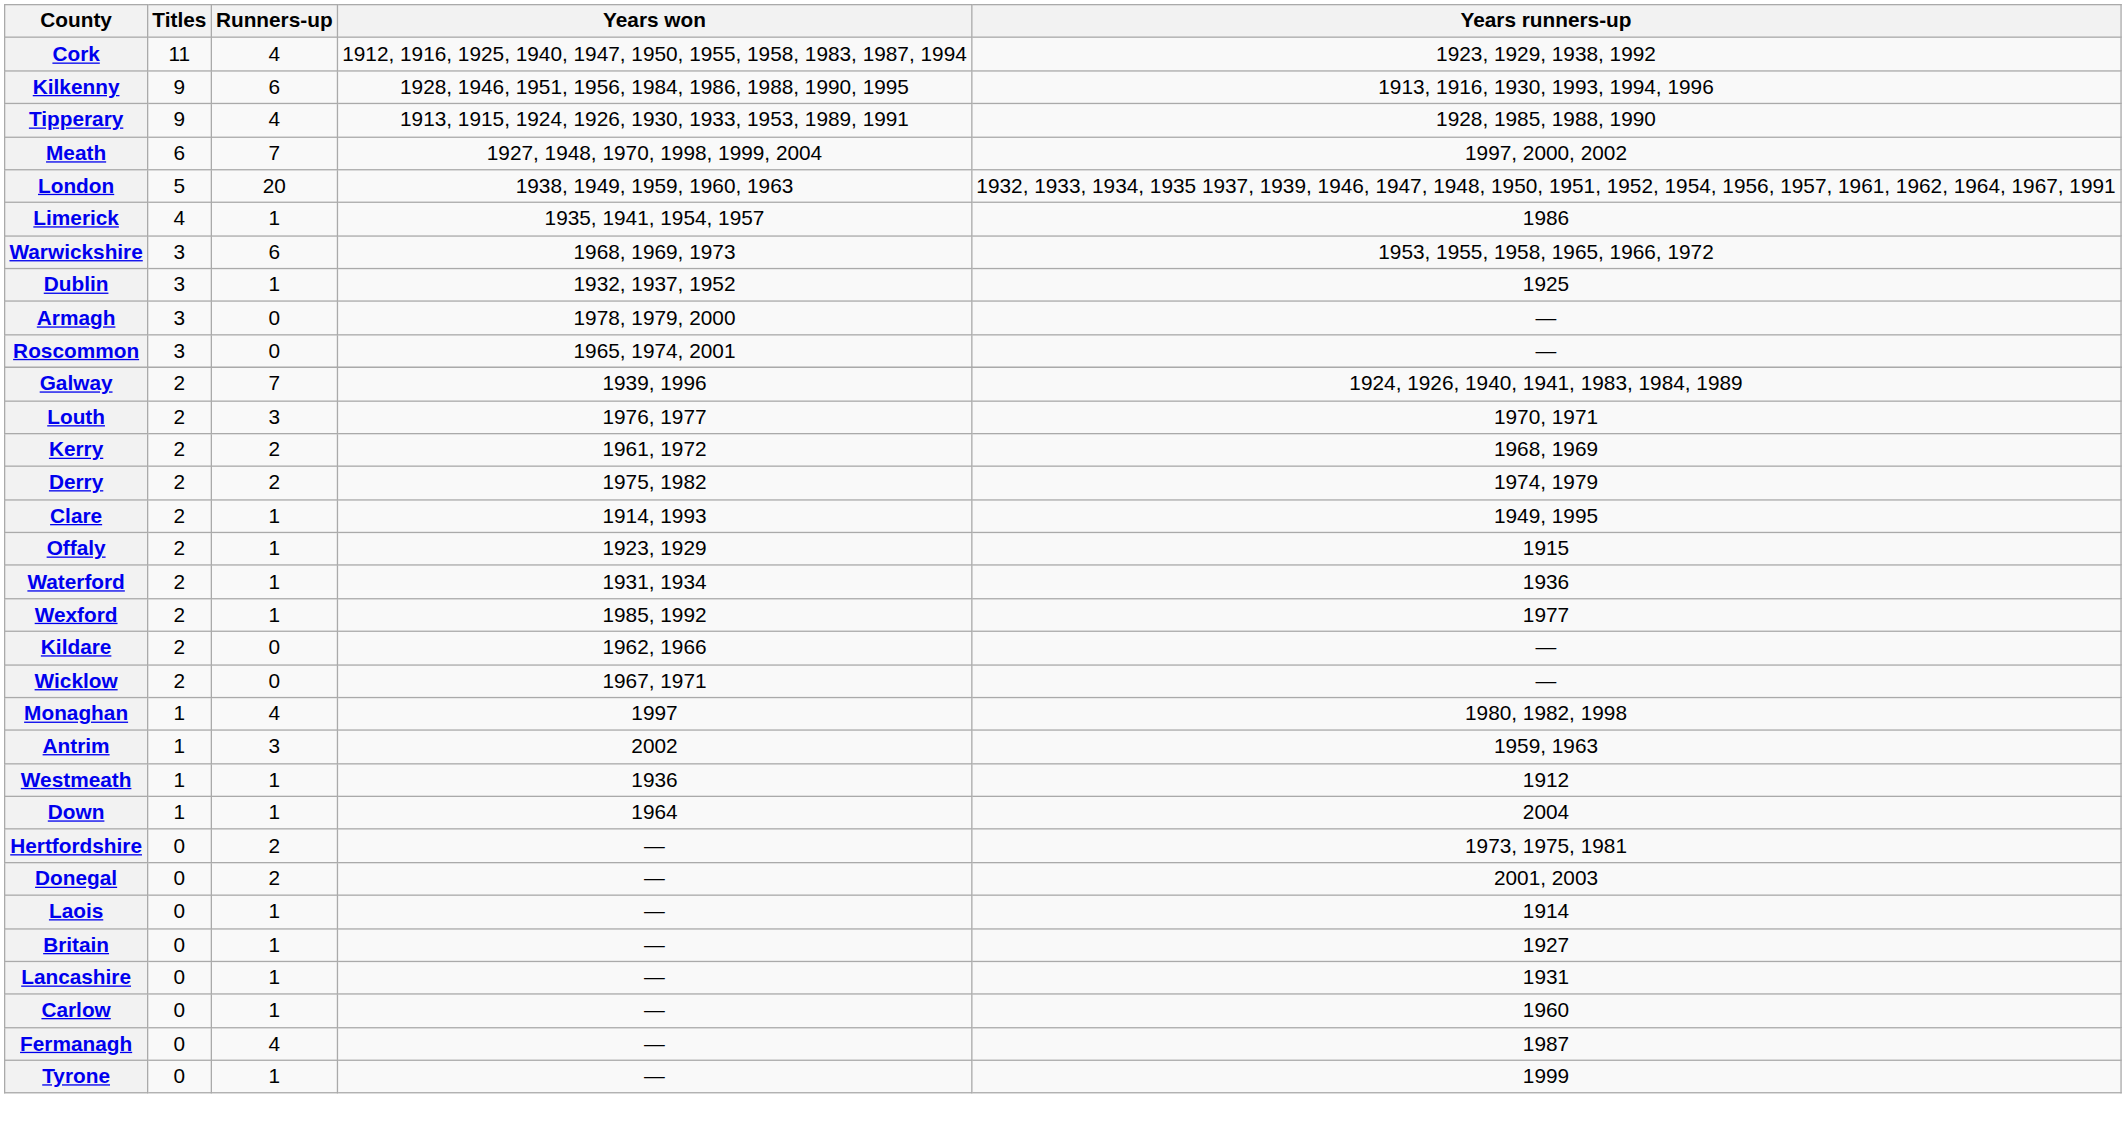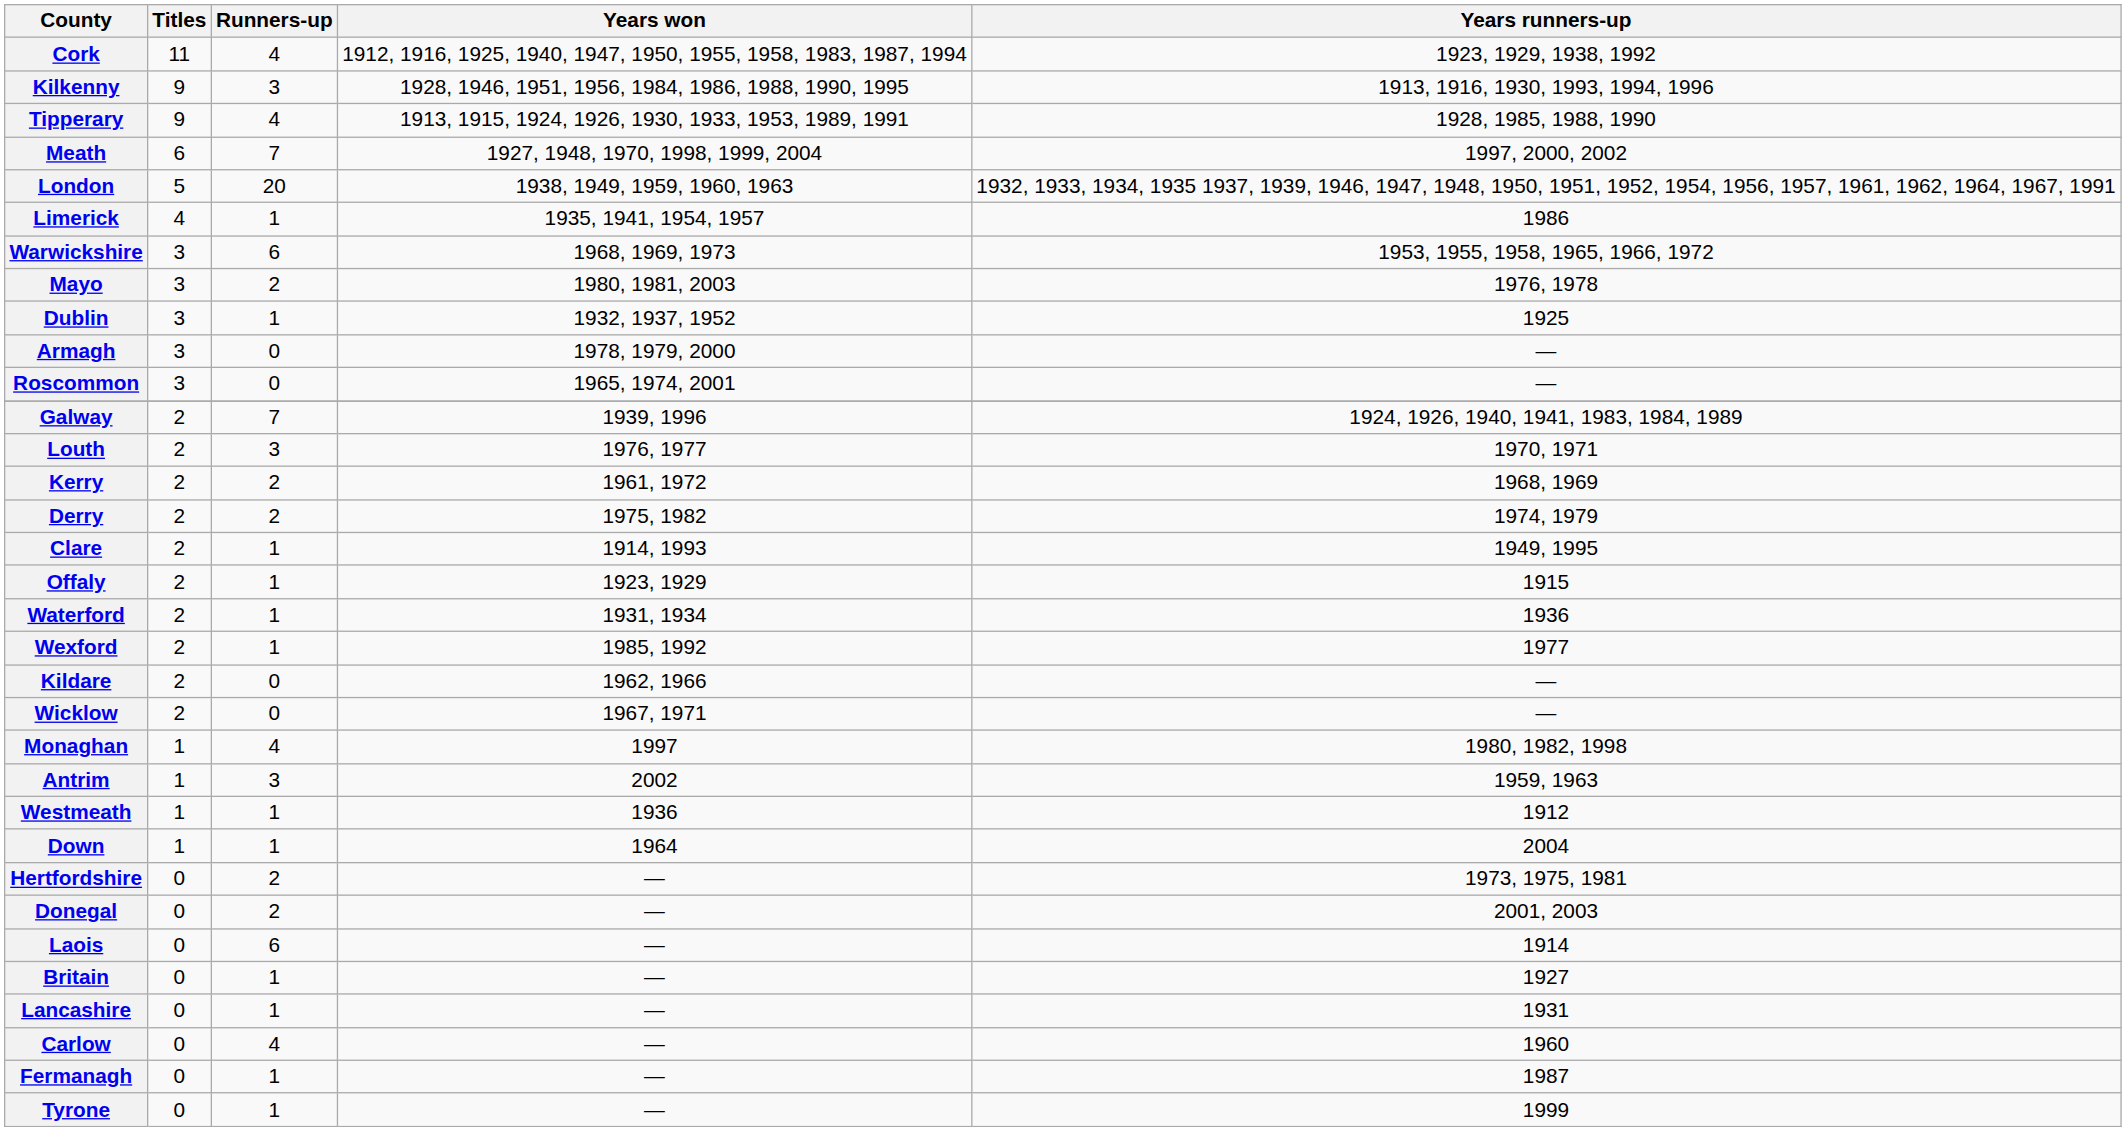 <table class="wikitable plainrowheaders sortable">
 <tr>
 <th>County</th>
 <th>Titles</th>
 <th>Runners-up</th>
 <th>Years won</th>
 <th>Years runners-up</th>
 </tr>
 <tr align="center">
 <th scope="row"> <a href='#'>Cork</a></th>
 <td>11</td>
 <td>4</td>
 <td>1912, 1916, 1925, 1940, 1947, 1950, 1955, 1958, 1983, 1987, 1994</td>
 <td>1923, 1929, 1938, 1992</td>
 </tr>
 <tr align="center">
 <th scope="row"> <a href='#'>Kilkenny</a></th>
 <td>9</td>
-<td>6</td>
+<td>3</td>
 <td>1928, 1946, 1951, 1956, 1984, 1986, 1988, 1990, 1995</td>
 <td>1913, 1916, 1930, 1993, 1994, 1996</td>
 </tr>
 <tr align="center">
 <th scope="row"> <a href='#'>Tipperary</a></th>
 <td>9</td>
 <td>4</td>
 <td>1913, 1915, 1924, 1926, 1930, 1933, 1953, 1989, 1991</td>
 <td>1928, 1985, 1988, 1990</td>
 </tr>
 <tr align="center">
 <th scope="row"> <a href='#'>Meath</a></th>
 <td>6</td>
 <td>7</td>
 <td>1927, 1948, 1970, 1998, 1999, 2004</td>
 <td>1997, 2000, 2002</td>
 </tr>
 <tr align="center">
 <th scope="row"> <a href='#'>London</a></th>
 <td>5</td>
 <td>20</td>
 <td>1938, 1949, 1959, 1960, 1963</td>
 <td>1932, 1933, 1934, 1935 1937, 1939, 1946, 1947, 1948, 1950, 1951, 1952, 1954, 1956, 1957, 1961, 1962, 1964, 1967, 1991</td>
 </tr>
 <tr align="center">
 <th scope="row"> <a href='#'>Limerick</a></th>
 <td>4</td>
 <td>1</td>
 <td>1935, 1941, 1954, 1957</td>
 <td>1986</td>
 </tr>
 <tr align="center">
 <th scope="row"> <a href='#'>Warwickshire</a></th>
 <td>3</td>
 <td>6</td>
 <td>1968, 1969, 1973</td>
 <td>1953, 1955, 1958, 1965, 1966, 1972</td>
+</tr>
+<tr align="center">
+<th scope="row"> <a href='#'>Mayo</a></th>
+<td>3</td>
+<td>2</td>
+<td>1980, 1981, 2003</td>
+<td>1976, 1978</td>
 </tr>
 <tr align="center">
 <th scope="row"> <a href='#'>Dublin</a></th>
 <td>3</td>
 <td>1</td>
 <td>1932, 1937, 1952</td>
 <td>1925</td>
 </tr>
 <tr align="center">
 <th scope="row"> <a href='#'>Armagh</a></th>
 <td>3</td>
 <td>0</td>
 <td>1978, 1979, 2000</td>
 <td>—</td>
 </tr>
 <tr align="center">
 <th scope="row"> <a href='#'>Roscommon</a></th>
 <td>3</td>
 <td>0</td>
 <td>1965, 1974, 2001</td>
 <td>—</td>
 </tr>
 <tr>
 </tr>
 <tr align="center">
 <th scope="row">  <a href='#'>Galway</a></th>
 <td>2</td>
 <td>7</td>
 <td>1939, 1996</td>
 <td>1924, 1926, 1940, 1941, 1983, 1984, 1989</td>
 </tr>
 <tr align="center">
 <th scope="row"> <a href='#'>Louth</a></th>
 <td>2</td>
 <td>3</td>
 <td>1976, 1977</td>
 <td>1970, 1971</td>
 </tr>
 <tr align="center">
 <th scope="row"> <a href='#'>Kerry</a></th>
 <td>2</td>
 <td>2</td>
 <td>1961, 1972</td>
 <td>1968, 1969</td>
 </tr>
 <tr align="center">
 <th scope="row"> <a href='#'>Derry</a></th>
 <td>2</td>
 <td>2</td>
 <td>1975, 1982</td>
 <td>1974, 1979</td>
 </tr>
 <tr align="center">
 <th scope="row"> <a href='#'>Clare</a></th>
 <td>2</td>
 <td>1</td>
 <td>1914, 1993</td>
 <td>1949, 1995</td>
 </tr>
 <tr align="center">
 <th scope="row"> <a href='#'>Offaly</a></th>
 <td>2</td>
 <td>1</td>
 <td>1923, 1929</td>
 <td>1915</td>
 </tr>
 <tr align="center">
 <th scope="row"> <a href='#'>Waterford</a></th>
 <td>2</td>
 <td>1</td>
 <td>1931, 1934</td>
 <td>1936</td>
 </tr>
 <tr align="center">
 <th scope="row"> <a href='#'>Wexford</a></th>
 <td>2</td>
 <td>1</td>
 <td>1985, 1992</td>
 <td>1977</td>
 </tr>
 <tr align="center">
 <th scope="row"> <a href='#'>Kildare</a></th>
 <td>2</td>
 <td>0</td>
 <td>1962, 1966</td>
 <td>—</td>
 </tr>
 <tr align="center">
 <th scope="row"> <a href='#'>Wicklow</a></th>
 <td>2</td>
 <td>0</td>
 <td>1967, 1971</td>
 <td>—</td>
 </tr>
 <tr align="center">
 <th scope="row"> <a href='#'>Monaghan</a></th>
 <td>1</td>
 <td>4</td>
 <td>1997</td>
 <td>1980, 1982, 1998</td>
 </tr>
 <tr align="center">
 <th scope="row"> <a href='#'>Antrim</a></th>
 <td>1</td>
 <td>3</td>
 <td>2002</td>
 <td>1959, 1963</td>
 </tr>
 <tr align="center">
 <th scope="row"> <a href='#'>Westmeath</a></th>
 <td>1</td>
 <td>1</td>
 <td>1936</td>
 <td>1912</td>
 </tr>
 <tr align="center">
 <th scope="row"> <a href='#'>Down</a></th>
 <td>1</td>
 <td>1</td>
 <td>1964</td>
 <td>2004</td>
 </tr>
 <tr align="center">
 <th scope="row"> <a href='#'>Hertfordshire</a></th>
 <td>0</td>
 <td>2</td>
 <td>—</td>
 <td>1973, 1975, 1981</td>
 </tr>
 <tr align="center">
 <th scope="row"> <a href='#'>Donegal</a></th>
 <td>0</td>
 <td>2</td>
 <td>—</td>
 <td>2001, 2003</td>
 </tr>
 <tr align="center">
 <th scope="row"> <a href='#'>Laois</a></th>
 <td>0</td>
-<td>1</td>
+<td>6</td>
 <td>—</td>
 <td>1914</td>
 </tr>
 <tr align="center">
 <th scope="row"> <a href='#'>Britain</a></th>
 <td>0</td>
 <td>1</td>
 <td>—</td>
 <td>1927</td>
 </tr>
 <tr align="center">
 <th scope="row"> <a href='#'>Lancashire</a></th>
 <td>0</td>
 <td>1</td>
 <td>—</td>
 <td>1931</td>
 </tr>
 <tr align="center">
 <th scope="row"> <a href='#'>Carlow</a></th>
 <td>0</td>
-<td>1</td>
+<td>4</td>
 <td>—</td>
 <td>1960</td>
 </tr>
 <tr align="center">
 <th scope="row"> <a href='#'>Fermanagh</a></th>
 <td>0</td>
-<td>4</td>
+<td>1</td>
 <td>—</td>
 <td>1987</td>
 </tr>
 <tr align="center">
 <th scope="row"> <a href='#'>Tyrone</a></th>
 <td>0</td>
 <td>1</td>
 <td>—</td>
 <td>1999</td>
 </tr>
 </table>
